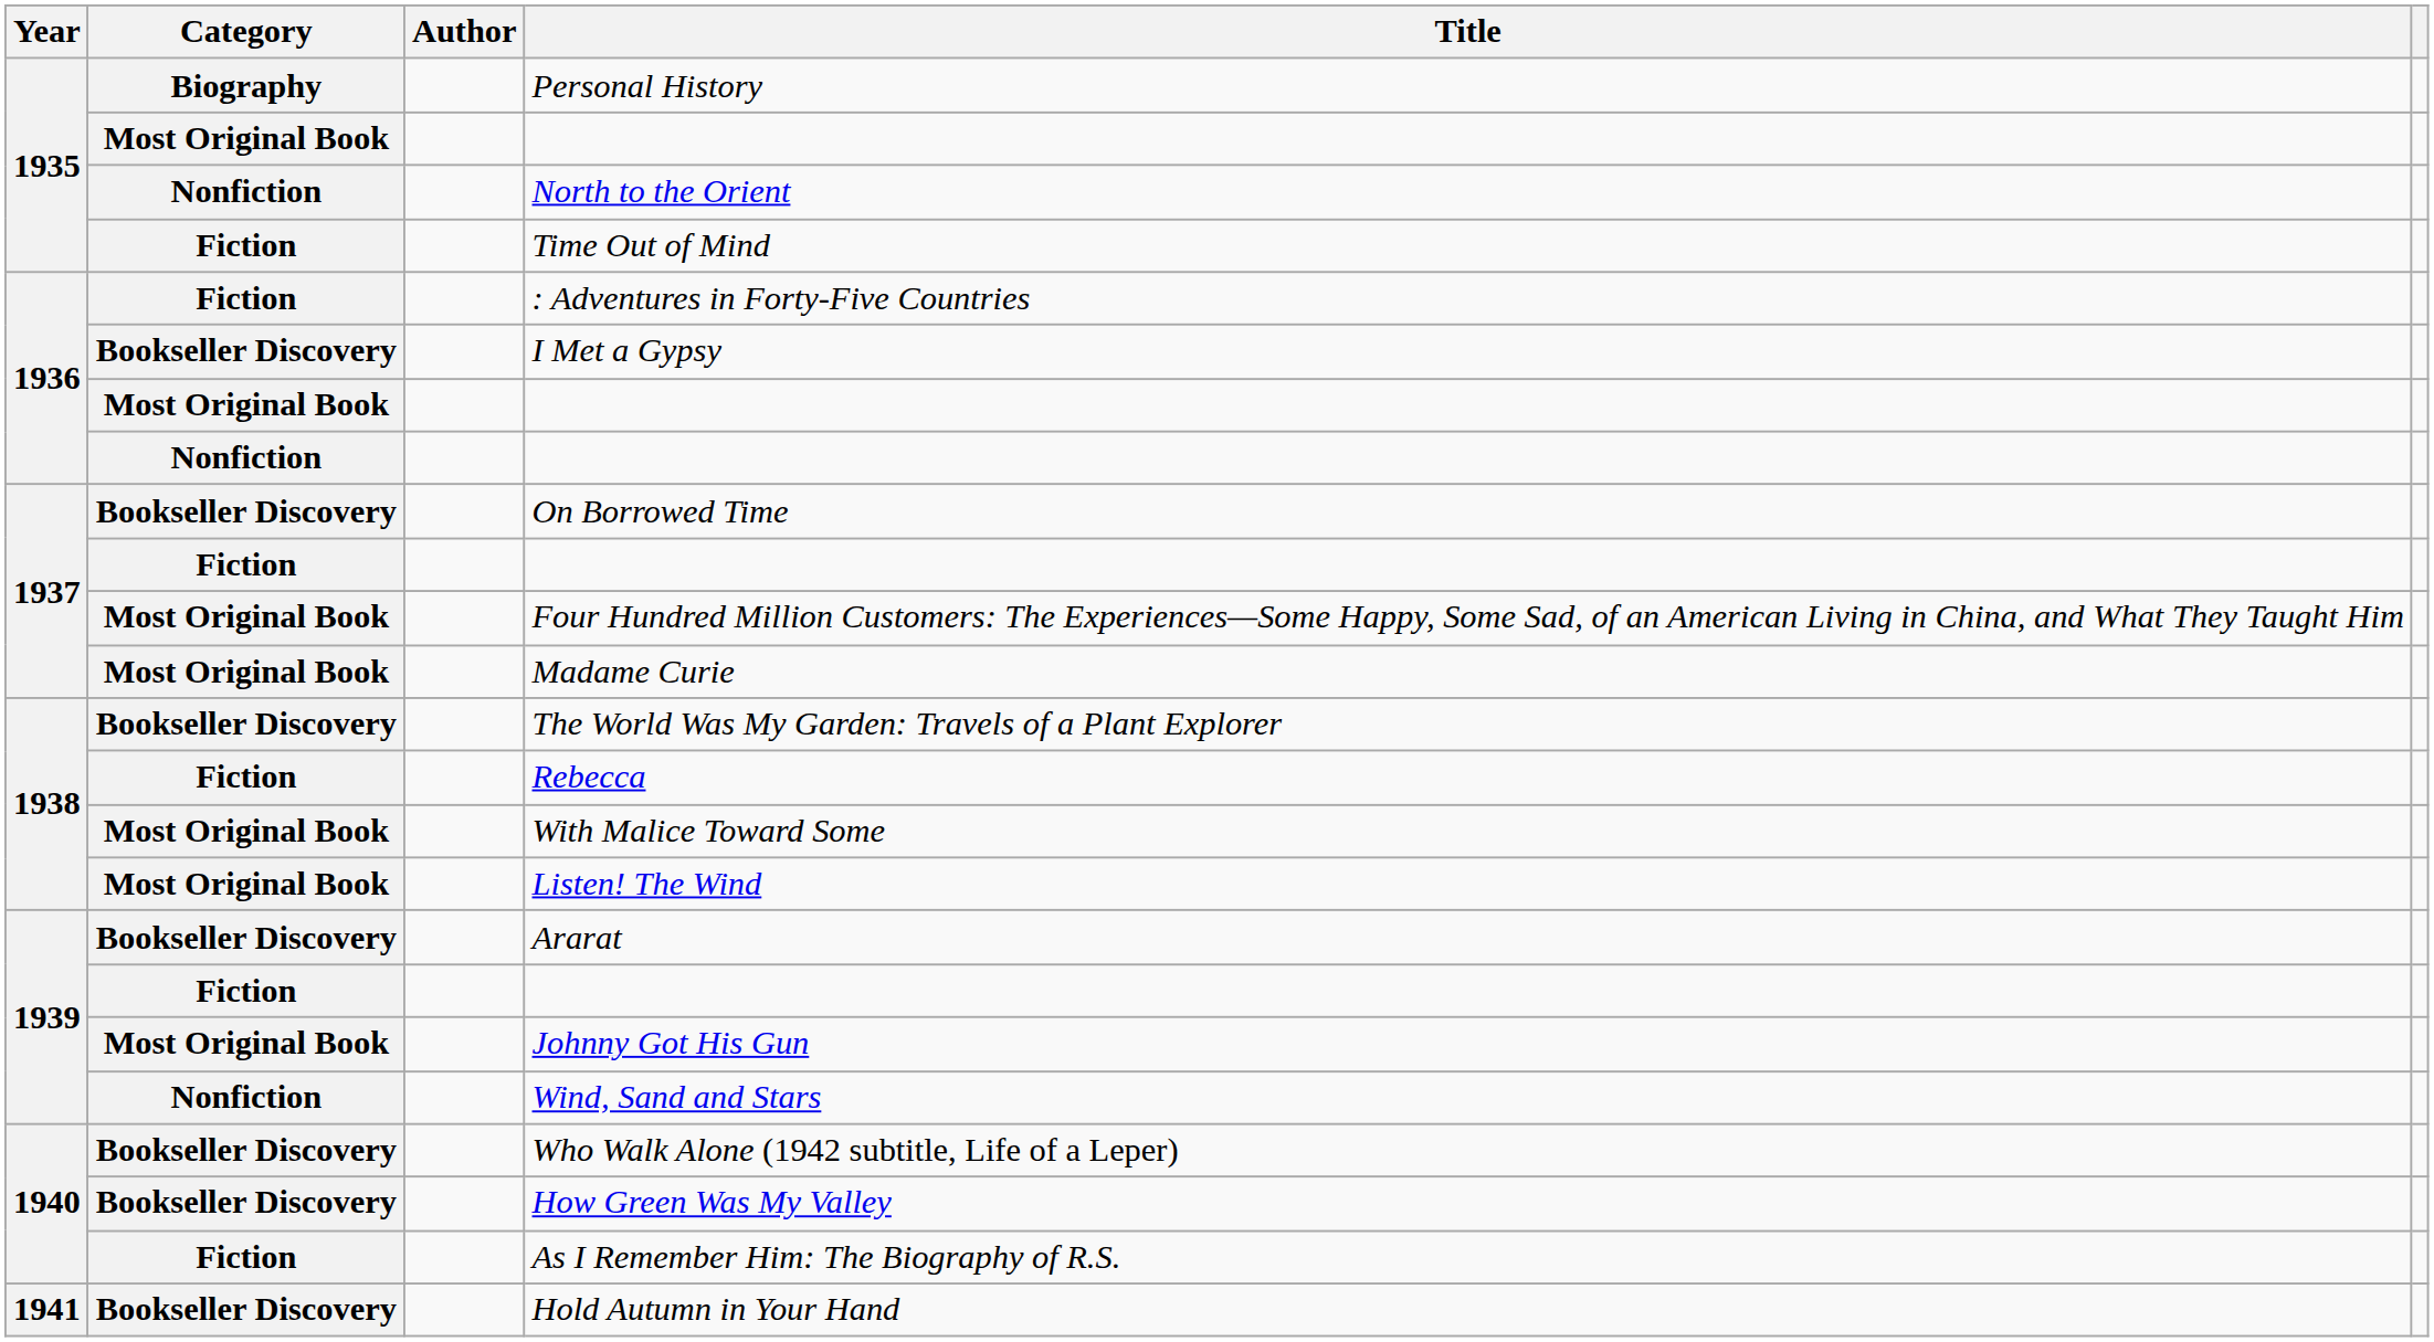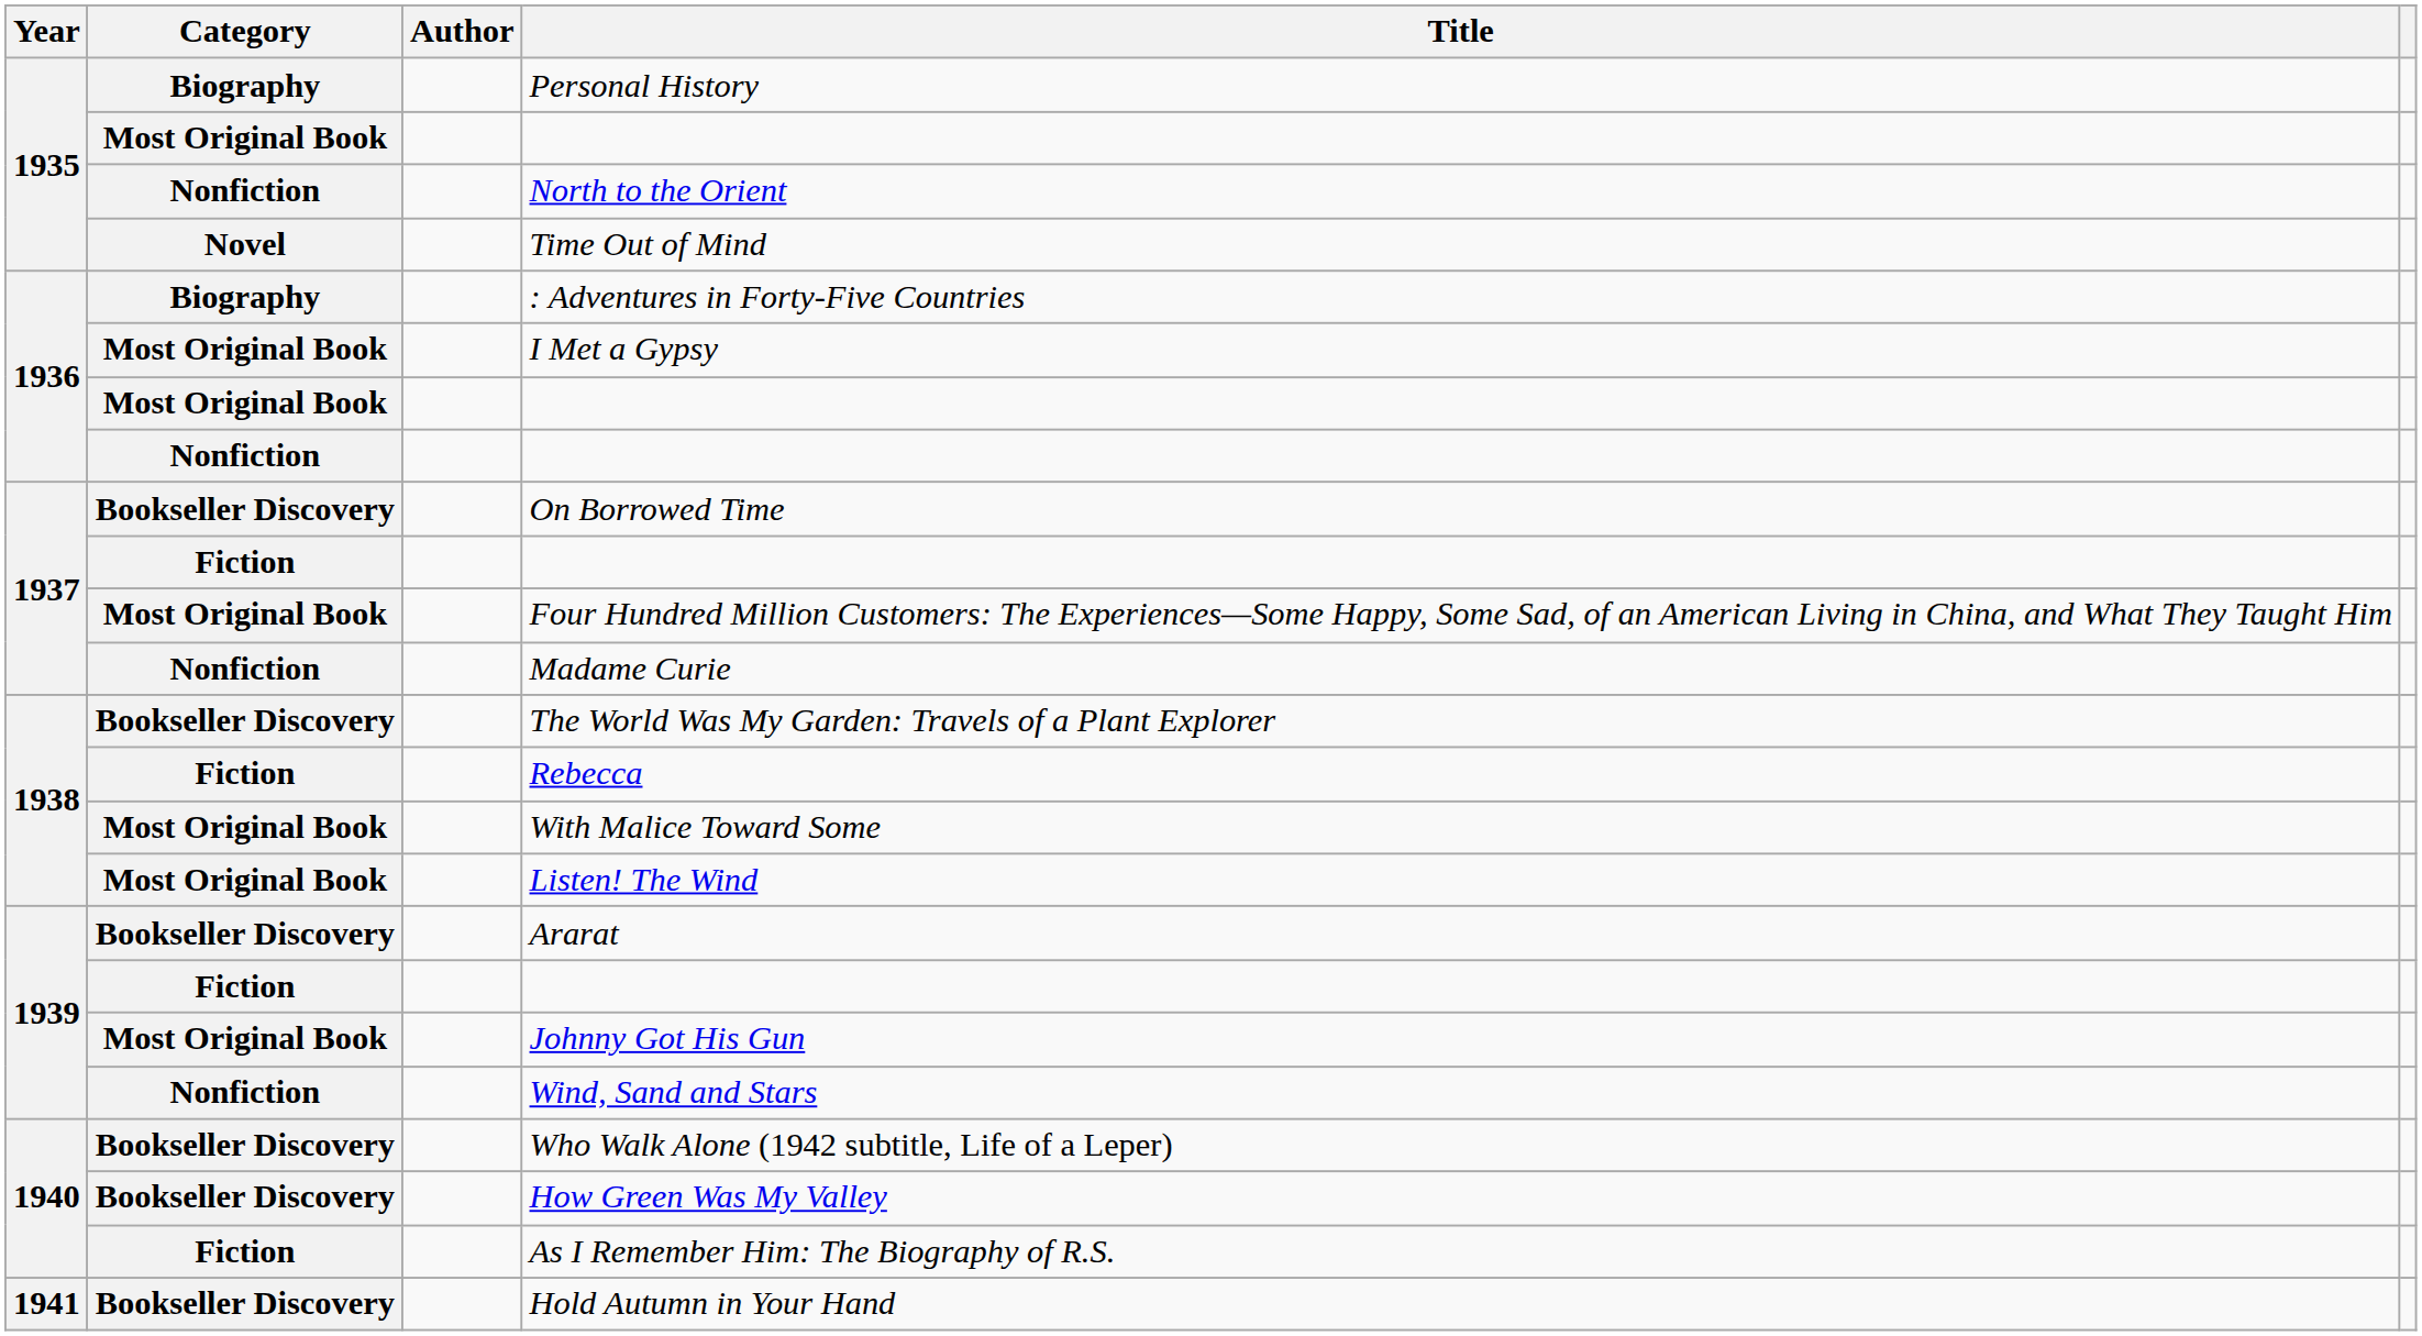 <table class="wikitable sortable mw-collapsible">
 <tr>
 <th>Year</th>
 <th>Category</th>
 <th>Author</th>
 <th>Title</th>
 <th></th>
 </tr>
 <tr>
 <th rowspan="4">1935</th>
 <th>Biography</th>
 <td></td>
 <td><em>Personal History</em></td>
 <td></td>
 </tr>
 <tr>
 <th>Most Original Book</th>
 <td></td>
 <td><em></em></td>
 <td></td>
 </tr>
 <tr>
 <th>Nonfiction</th>
 <td></td>
 <td><em><a href='#'>North to the Orient</a></em></td>
 <td></td>
 </tr>
 <tr>
-<th>Fiction</th>
+<th>Novel</th>
 <td></td>
 <td><em>Time Out of Mind</em></td>
 <td></td>
 </tr>
 <tr>
 <th rowspan="4">1936</th>
-<th>Fiction</th>
+<th>Biography</th>
 <td></td>
 <td><em>: Adventures in Forty-Five Countries</em></td>
 <td></td>
 </tr>
 <tr>
-<th>Bookseller Discovery</th>
+<th>Most Original Book</th>
 <td></td>
 <td><em>I Met a Gypsy</em></td>
 <td></td>
 </tr>
 <tr>
 <th>Most Original Book</th>
 <td></td>
 <td><em></em></td>
 <td></td>
 </tr>
 <tr>
 <th>Nonfiction</th>
 <td></td>
 <td></td>
 <td></td>
 </tr>
 <tr>
 <th rowspan="4">1937</th>
 <th>Bookseller Discovery</th>
 <td></td>
 <td><em>On Borrowed Time</em></td>
 <td></td>
 </tr>
 <tr>
 <th>Fiction</th>
 <td></td>
 <td><em></em></td>
 <td></td>
 </tr>
 <tr>
 <th>Most Original Book</th>
 <td></td>
 <td><em>Four Hundred Million Customers: The Experiences—Some Happy, Some Sad, of an American Living in China, and What They Taught Him</em></td>
 <td></td>
 </tr>
 <tr>
-<th>Most Original Book</th>
+<th>Nonfiction</th>
 <td></td>
 <td><em>Madame Curie</em></td>
 <td></td>
 </tr>
 <tr>
 <th rowspan="4">1938</th>
 <th>Bookseller Discovery</th>
 <td></td>
 <td><em>The World Was My Garden: Travels of a Plant Explorer</em></td>
 <td></td>
 </tr>
 <tr>
 <th>Fiction</th>
 <td></td>
 <td><em><a href='#'>Rebecca</a></em></td>
 <td></td>
 </tr>
 <tr>
 <th>Most Original Book</th>
 <td></td>
 <td><em>With Malice Toward Some</em></td>
 <td></td>
 </tr>
 <tr>
 <th>Most Original Book</th>
 <td></td>
 <td><em><a href='#'>Listen! The Wind</a></em></td>
 <td></td>
 </tr>
 <tr>
 <th rowspan="4">1939</th>
 <th>Bookseller Discovery</th>
 <td></td>
 <td><em>Ararat</em></td>
 <td></td>
 </tr>
 <tr>
 <th>Fiction</th>
 <td></td>
 <td><em></em></td>
 <td></td>
 </tr>
 <tr>
 <th>Most Original Book</th>
 <td></td>
 <td><em><a href='#'>Johnny Got His Gun</a></em></td>
 <td></td>
 </tr>
 <tr>
 <th>Nonfiction</th>
 <td></td>
 <td><em><a href='#'>Wind, Sand and Stars</a></em></td>
 <td></td>
 </tr>
 <tr>
 <th rowspan="3">1940</th>
 <th>Bookseller Discovery</th>
 <td></td>
 <td><em>Who Walk Alone</em>  (1942 subtitle, Life of a Leper)</td>
 <td></td>
 </tr>
 <tr>
 <th>Bookseller Discovery</th>
 <td></td>
 <td><em><a href='#'>How Green Was My Valley</a></em></td>
 <td></td>
 </tr>
 <tr>
 <th>Fiction</th>
 <td></td>
 <td><em>As I Remember Him: The Biography of R.S.</em></td>
 <td></td>
 </tr>
 <tr>
 <th>1941</th>
 <th>Bookseller Discovery</th>
 <td></td>
 <td><em>Hold Autumn in Your Hand</em></td>
 <td></td>
 </tr>
 </table>
